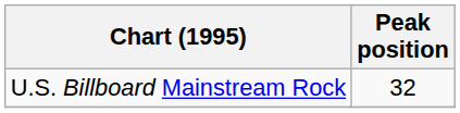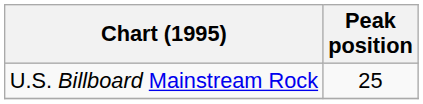 <table class="wikitable sortable">
 <tr>
 <th>Chart (1995)</th>
 <th>Peak<br>position</th>
 </tr>
 <tr>
 <td>U.S. <em>Billboard</em> <a href='#'>Mainstream Rock</a></td>
-<td style="text-align:center;">32</td>
+<td style="text-align:center;">25</td>
 </tr>
 <tr>
 </tr>
 </table>
